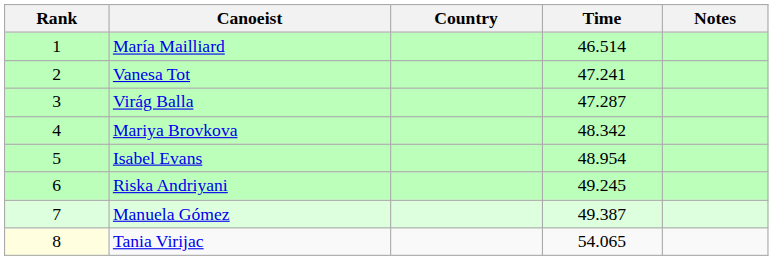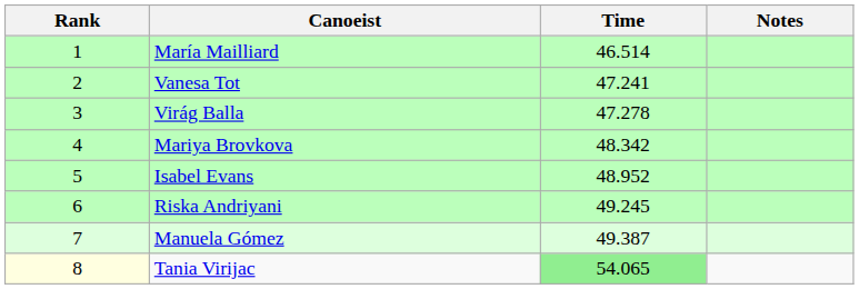 <table class="wikitable" style="text-align:center;width: 55%">
 <tr>
 <th>Rank</th>
 <th>Canoeist</th>
-<th>Country</th>
 <th>Time</th>
 <th>Notes</th>
 </tr>
 <tr bgcolor=bbffbb>
 <td>1</td>
 <td align="left"><a href='#'>María Mailliard</a></td>
-<td align="left"></td>
 <td>46.514</td>
 <td></td>
 </tr>
 <tr bgcolor=bbffbb>
 <td>2</td>
 <td align="left"><a href='#'>Vanesa Tot</a></td>
-<td align="left"></td>
 <td>47.241</td>
 <td></td>
 </tr>
 <tr bgcolor=bbffbb>
 <td>3</td>
 <td align="left"><a href='#'>Virág Balla</a></td>
-<td align="left"></td>
-<td>47.287</td>
+<td>47.278</td>
 <td></td>
 </tr>
 <tr bgcolor=bbffbb>
 <td>4</td>
 <td align="left"><a href='#'>Mariya Brovkova</a></td>
-<td align="left"></td>
 <td>48.342</td>
 <td></td>
 </tr>
 <tr bgcolor=bbffbb>
 <td>5</td>
 <td align="left"><a href='#'>Isabel Evans</a></td>
-<td align="left"></td>
-<td>48.954</td>
+<td>48.952</td>
 <td></td>
 </tr>
 <tr bgcolor=bbffbb>
 <td>6</td>
 <td align="left"><a href='#'>Riska Andriyani</a></td>
-<td align="left"></td>
 <td>49.245</td>
 <td></td>
 </tr>
 <tr bgcolor=ddffdd>
 <td>7</td>
 <td align="left"><a href='#'>Manuela Gómez</a></td>
-<td align="left"></td>
 <td>49.387</td>
 <td></td>
 </tr>
 <tr>
 <td style="background: lightyellow;">8</td>
 <td align="left"><a href='#'>Tania Virijac</a></td>
-<td align="left"></td>
-<td>54.065</td>
+<td style="background: lightgreen;">54.065</td>
 <td></td>
 </tr>
 </table>
